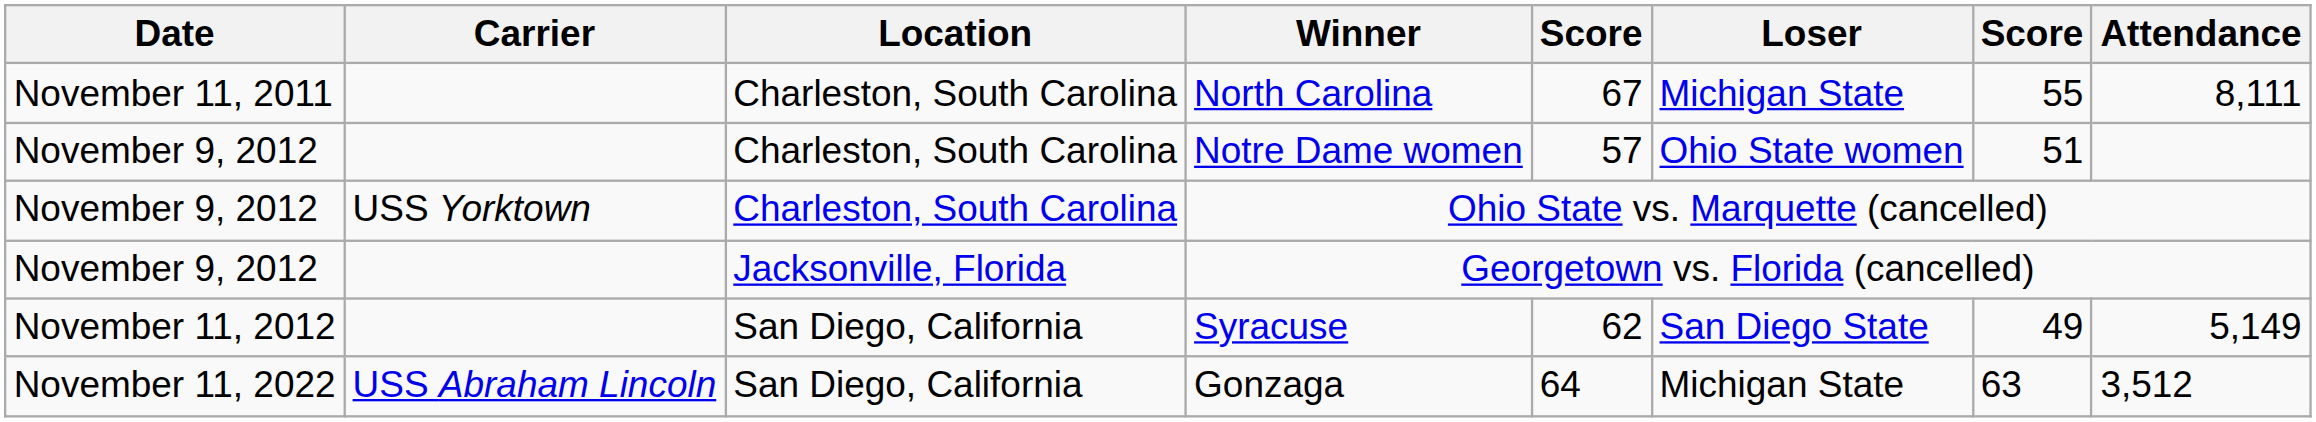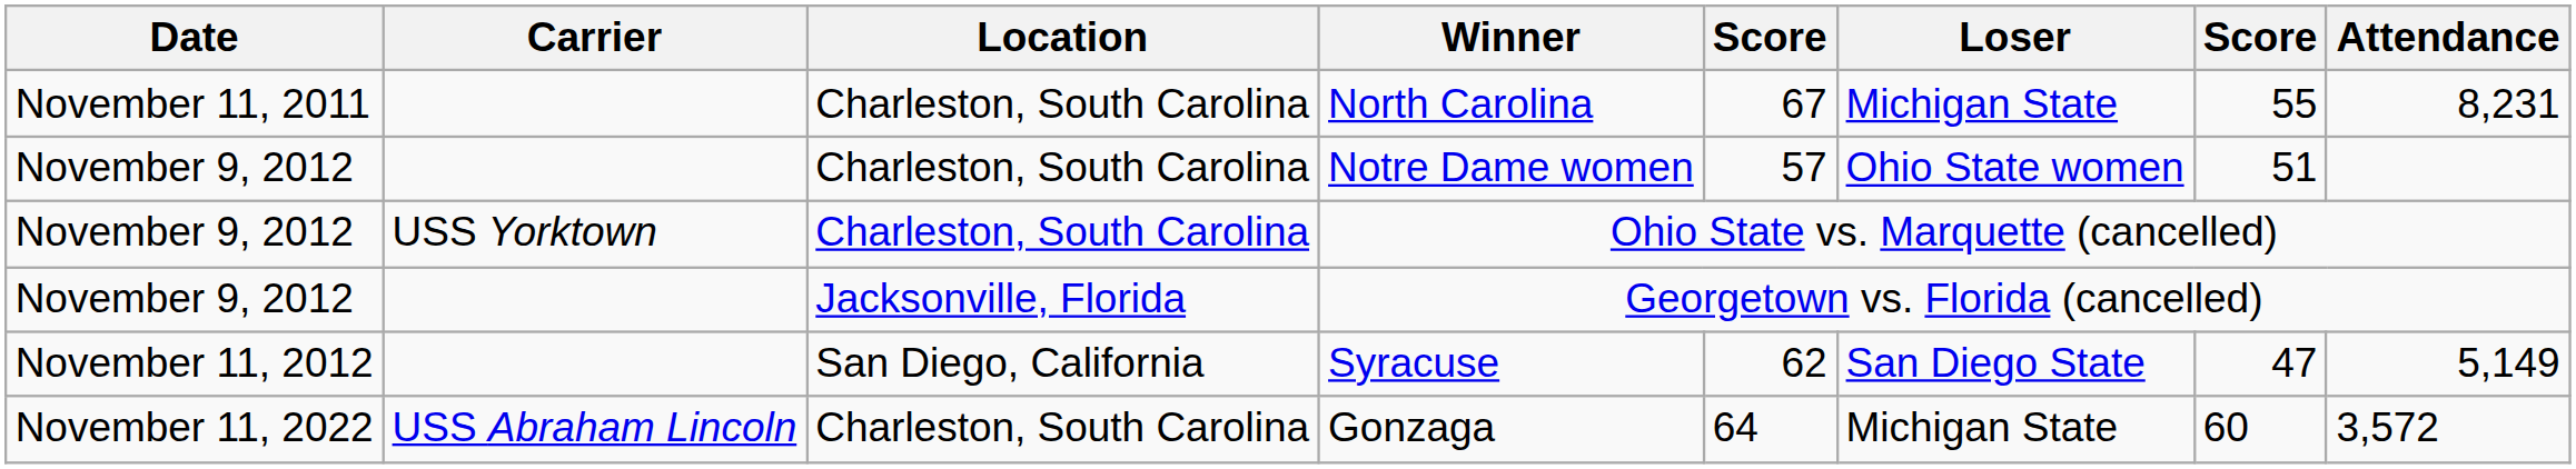 <table class="wikitable">
 <tr>
 <th>Date</th>
 <th>Carrier</th>
 <th>Location</th>
 <th>Winner</th>
 <th>Score</th>
 <th>Loser</th>
 <th>Score</th>
 <th>Attendance</th>
 </tr>
 <tr>
 <td>November 11, 2011</td>
 <td></td>
 <td>Charleston, South Carolina</td>
 <td><a href='#'>North Carolina</a></td>
 <td style="text-align: right;">67</td>
 <td><a href='#'>Michigan State</a></td>
 <td style="text-align: right;">55</td>
-<td style="text-align: right;">8,111</td>
+<td style="text-align: right;">8,231</td>
 </tr>
 <tr>
 <td>November 9, 2012</td>
 <td></td>
 <td>Charleston, South Carolina</td>
 <td><a href='#'>Notre Dame women</a></td>
 <td style="text-align: right;">57</td>
 <td><a href='#'>Ohio State women</a></td>
 <td style="text-align: right;">51</td>
 <td style="text-align: right;"></td>
 </tr>
 <tr>
 <td>November 9, 2012</td>
 <td>USS <em>Yorktown</em></td>
 <td><a href='#'>Charleston, South Carolina</a></td>
 <td colspan="5" style="text-align: center;"><a href='#'>Ohio State</a> vs. <a href='#'>Marquette</a> (cancelled)</td>
 </tr>
 <tr>
 <td>November 9, 2012</td>
 <td></td>
 <td><a href='#'>Jacksonville, Florida</a></td>
 <td colspan="5" style="text-align: center;"><a href='#'>Georgetown</a> vs. <a href='#'>Florida</a> (cancelled)</td>
 </tr>
 <tr>
 <td>November 11, 2012</td>
 <td></td>
 <td>San Diego, California</td>
 <td><a href='#'>Syracuse</a></td>
 <td style="text-align: right;">62</td>
 <td><a href='#'>San Diego State</a></td>
-<td style="text-align: right;">49</td>
+<td style="text-align: right;">47</td>
 <td style="text-align: right;">5,149</td>
 </tr>
 <tr>
 <td>November 11, 2022</td>
 <td><a href='#'>USS <em>Abraham Lincoln</em></a></td>
-<td>San Diego, California</td>
+<td>Charleston, South Carolina</td>
 <td>Gonzaga</td>
 <td>64</td>
 <td>Michigan State</td>
-<td>63</td>
-<td>3,512</td>
+<td>60</td>
+<td>3,572</td>
 </tr>
 </table>
